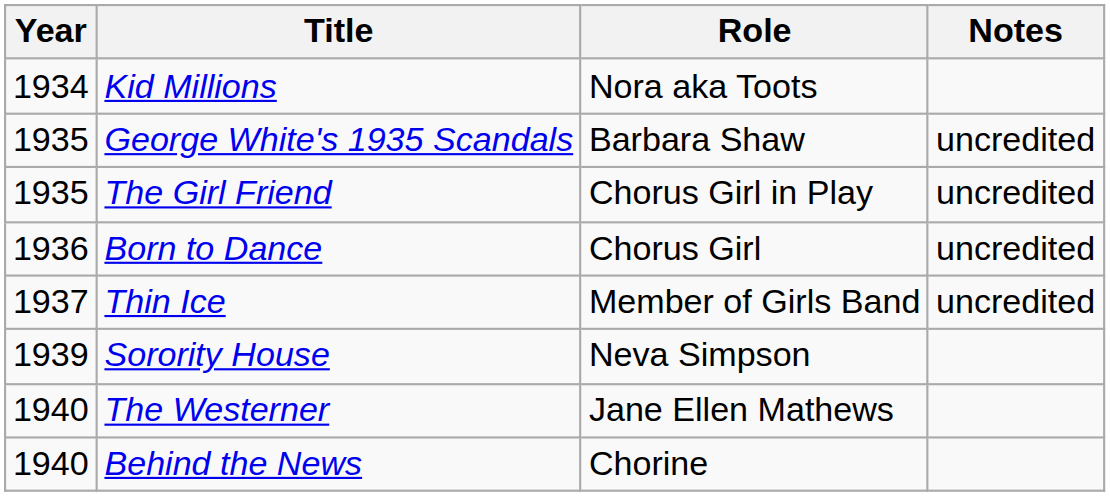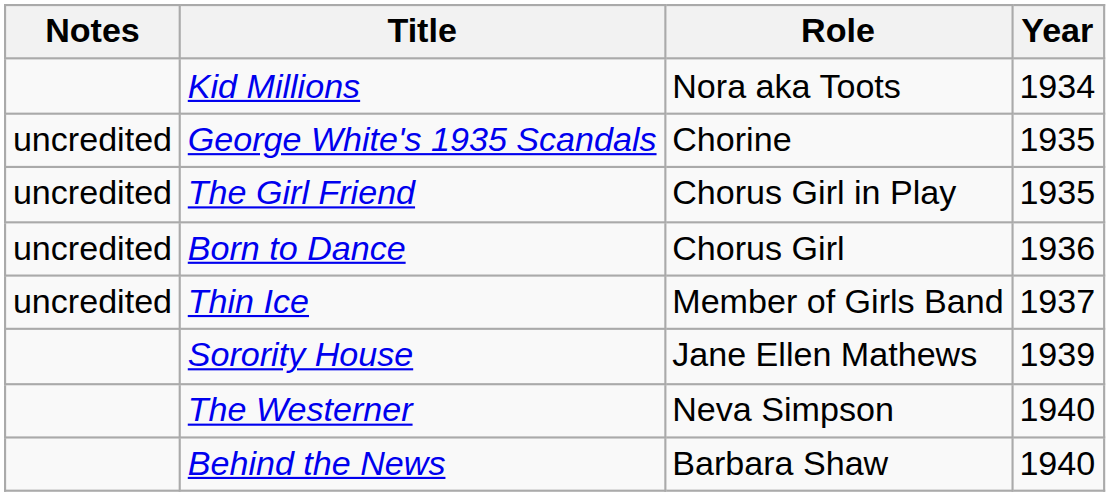 <table class="wikitable">
 <tr>
-<th>Year</th>
+<th>Notes</th>
 <th>Title</th>
 <th>Role</th>
-<th>Notes</th>
+<th>Year</th>
 </tr>
 <tr>
-<td>1934</td>
+<td></td>
 <td><em><a href='#'>Kid Millions</a></em></td>
 <td>Nora aka Toots</td>
-<td></td>
+<td>1934</td>
 </tr>
 <tr>
+<td>uncredited</td>
+<td><em><a href='#'>George White's 1935 Scandals</a></em></td>
+<td>Chorine</td>
 <td>1935</td>
-<td><em><a href='#'>George White's 1935 Scandals</a></em></td>
-<td>Barbara Shaw</td>
-<td>uncredited</td>
 </tr>
 <tr>
-<td>1935</td>
+<td>uncredited</td>
 <td><em><a href='#'>The Girl Friend</a></em></td>
 <td>Chorus Girl in Play</td>
-<td>uncredited</td>
+<td>1935</td>
 </tr>
 <tr>
-<td>1936</td>
+<td>uncredited</td>
 <td><em><a href='#'>Born to Dance</a></em></td>
 <td>Chorus Girl</td>
-<td>uncredited</td>
+<td>1936</td>
 </tr>
 <tr>
-<td>1937</td>
+<td>uncredited</td>
 <td><em><a href='#'>Thin Ice</a></em></td>
 <td>Member of Girls Band</td>
-<td>uncredited</td>
+<td>1937</td>
 </tr>
 <tr>
+<td></td>
+<td><em><a href='#'>Sorority House</a></em></td>
+<td>Jane Ellen Mathews</td>
 <td>1939</td>
-<td><em><a href='#'>Sorority House</a></em></td>
-<td>Neva Simpson</td>
-<td></td>
 </tr>
 <tr>
+<td></td>
+<td><em><a href='#'>The Westerner</a></em></td>
+<td>Neva Simpson</td>
 <td>1940</td>
-<td><em><a href='#'>The Westerner</a></em></td>
-<td>Jane Ellen Mathews</td>
-<td></td>
 </tr>
 <tr>
+<td></td>
+<td><em><a href='#'>Behind the News</a></em></td>
+<td>Barbara Shaw</td>
 <td>1940</td>
-<td><em><a href='#'>Behind the News</a></em></td>
-<td>Chorine</td>
-<td></td>
 </tr>
 </table>
